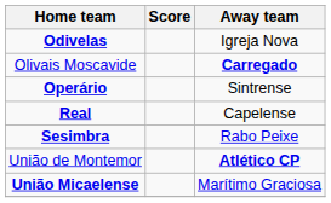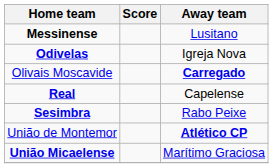 <table class="wikitable" style="text-align: center">
 <tr>
 <th>Home team</th>
 <th>Score</th>
 <th>Away team</th>
+</tr>
+<tr>
+<td><strong>Messinense</strong> </td>
+<td></td>
+<td><a href='#'>Lusitano</a> </td>
 </tr>
 <tr>
 <td><strong><a href='#'>Odivelas</a></strong> </td>
 <td></td>
 <td>Igreja Nova </td>
 </tr>
 <tr>
 <td><a href='#'>Olivais Moscavide</a> </td>
 <td></td>
 <td><strong><a href='#'>Carregado</a></strong> </td>
-</tr>
-<tr>
-<td><strong><a href='#'>Operário</a></strong> </td>
-<td></td>
-<td>Sintrense </td>
 </tr>
 <tr>
 <td><strong><a href='#'>Real</a></strong> </td>
 <td></td>
 <td>Capelense </td>
 </tr>
 <tr>
 <td><strong><a href='#'>Sesimbra</a></strong> </td>
 <td></td>
 <td><a href='#'>Rabo Peixe</a> </td>
 </tr>
 <tr>
 <td><a href='#'>União de Montemor</a> </td>
 <td></td>
 <td><strong><a href='#'>Atlético CP</a></strong> </td>
 </tr>
 <tr>
 <td><strong><a href='#'>União Micaelense</a></strong> </td>
 <td></td>
 <td><a href='#'>Marítimo Graciosa</a> </td>
 </tr>
 <tr>
 </tr>
 </table>
